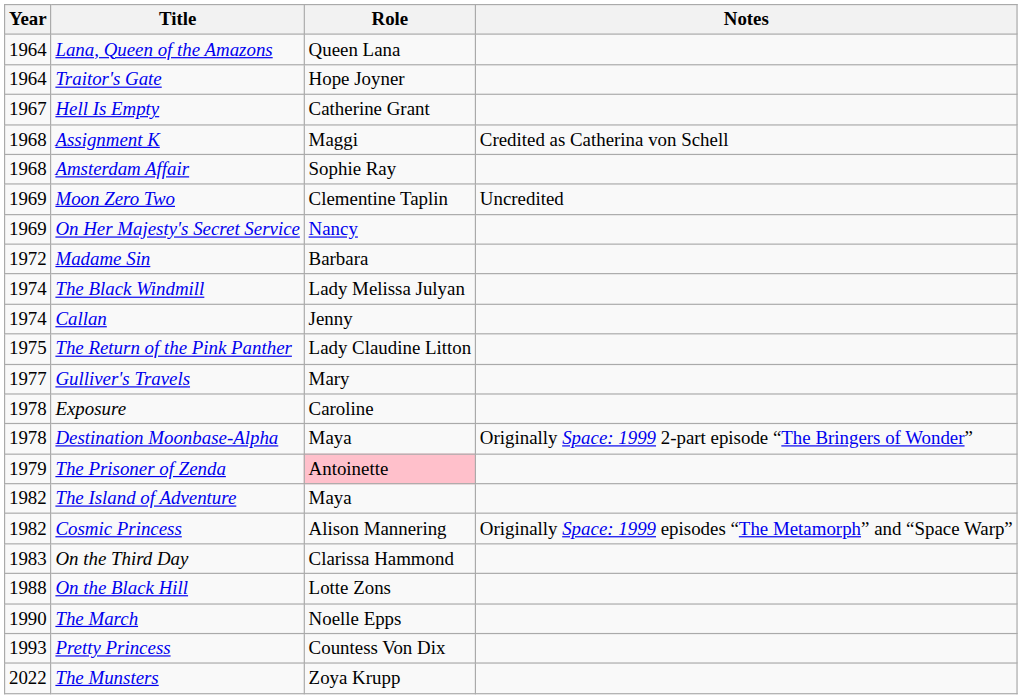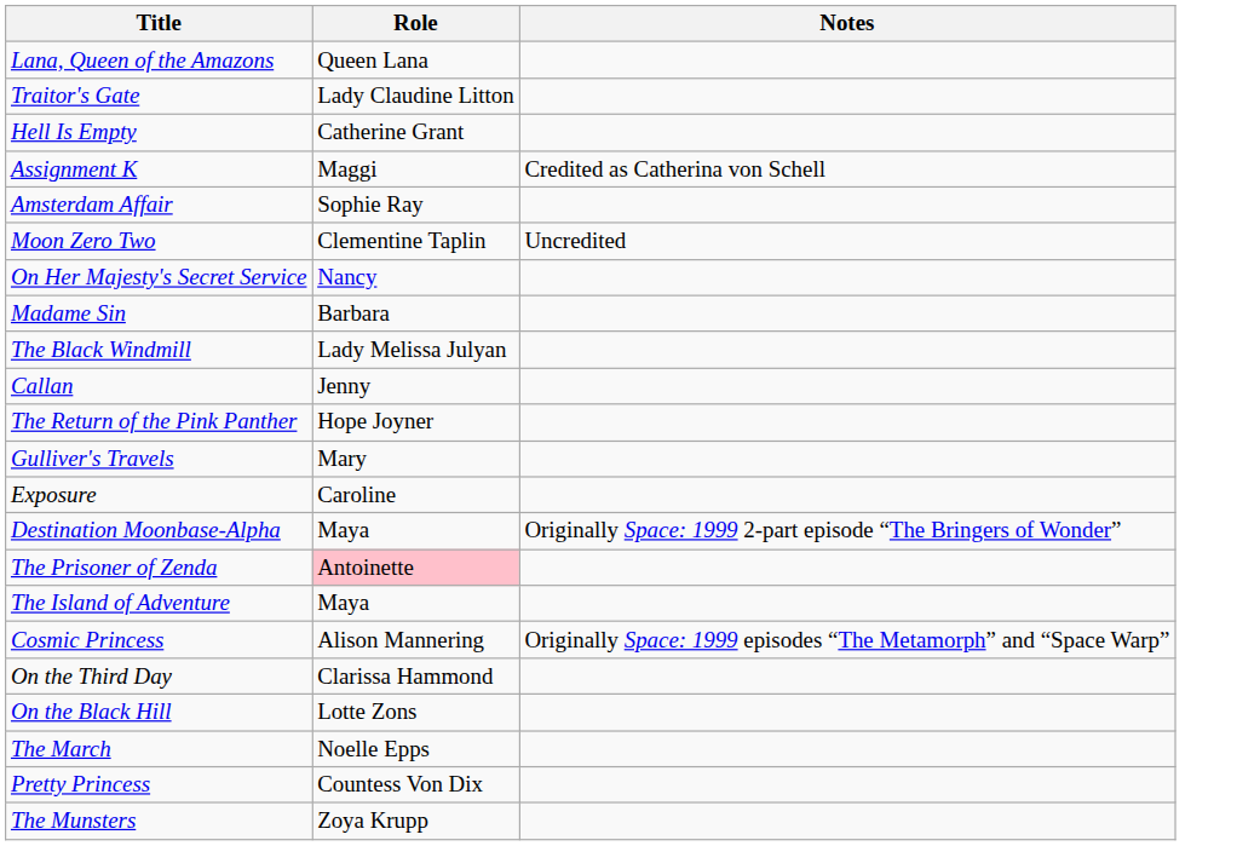 <table class="wikitable">
 <tr>
-<th>Year</th>
 <th>Title</th>
 <th>Role</th>
 <th>Notes</th>
 </tr>
 <tr>
-<td>1964</td>
 <td><em><a href='#'>Lana, Queen of the Amazons</a></em></td>
 <td>Queen Lana</td>
 <td></td>
 </tr>
 <tr>
-<td>1964</td>
 <td><em><a href='#'>Traitor's Gate</a></em></td>
-<td>Hope Joyner</td>
+<td>Lady Claudine Litton</td>
 <td></td>
 </tr>
 <tr>
-<td>1967</td>
 <td><em><a href='#'>Hell Is Empty</a></em></td>
 <td>Catherine Grant</td>
 <td></td>
 </tr>
 <tr>
-<td>1968</td>
 <td><em><a href='#'>Assignment K</a></em></td>
 <td>Maggi</td>
 <td>Credited as Catherina von Schell</td>
 </tr>
 <tr>
-<td>1968</td>
 <td><em><a href='#'>Amsterdam Affair</a></em></td>
 <td>Sophie Ray</td>
 <td></td>
 </tr>
 <tr>
-<td>1969</td>
 <td><em><a href='#'>Moon Zero Two</a></em></td>
 <td>Clementine Taplin</td>
 <td>Uncredited</td>
 </tr>
 <tr>
-<td>1969</td>
 <td><em><a href='#'>On Her Majesty's Secret Service</a></em></td>
 <td><a href='#'>Nancy</a></td>
 <td></td>
 </tr>
 <tr>
-<td>1972</td>
 <td><em><a href='#'>Madame Sin</a></em></td>
 <td>Barbara</td>
 <td></td>
 </tr>
 <tr>
-<td>1974</td>
 <td><em><a href='#'>The Black Windmill</a></em></td>
 <td>Lady Melissa Julyan</td>
 <td></td>
 </tr>
 <tr>
-<td>1974</td>
 <td><em><a href='#'>Callan</a></em></td>
 <td>Jenny</td>
 <td></td>
 </tr>
 <tr>
-<td>1975</td>
 <td><em><a href='#'>The Return of the Pink Panther</a></em></td>
-<td>Lady Claudine Litton</td>
+<td>Hope Joyner</td>
 <td></td>
 </tr>
 <tr>
-<td>1977</td>
 <td><em><a href='#'>Gulliver's Travels</a></em></td>
 <td>Mary</td>
 <td></td>
 </tr>
 <tr>
-<td>1978</td>
 <td><em>Exposure</em></td>
 <td>Caroline</td>
 <td></td>
 </tr>
 <tr>
-<td>1978</td>
 <td><em><a href='#'>Destination Moonbase-Alpha</a></em></td>
 <td>Maya</td>
 <td>Originally <em><a href='#'>Space: 1999</a></em> 2-part episode “<a href='#'>The Bringers of Wonder</a>”</td>
 </tr>
 <tr>
-<td>1979</td>
 <td><em><a href='#'>The Prisoner of Zenda</a></em></td>
 <td style="background: pink;">Antoinette</td>
 <td></td>
 </tr>
 <tr>
-<td>1982</td>
 <td><em><a href='#'>The Island of Adventure</a></em></td>
 <td>Maya</td>
 <td></td>
 </tr>
 <tr>
-<td>1982</td>
 <td><em><a href='#'>Cosmic Princess</a></em></td>
 <td>Alison Mannering</td>
 <td>Originally <em><a href='#'>Space: 1999</a></em> episodes “<a href='#'>The Metamorph</a>” and “Space Warp”</td>
 </tr>
 <tr>
-<td>1983</td>
 <td><em>On the Third Day</em></td>
 <td>Clarissa Hammond</td>
 <td></td>
 </tr>
 <tr>
-<td>1988</td>
 <td><em><a href='#'>On the Black Hill</a></em></td>
 <td>Lotte Zons</td>
 <td></td>
 </tr>
 <tr>
-<td>1990</td>
 <td><em><a href='#'>The March</a></em></td>
 <td>Noelle Epps</td>
 <td></td>
 </tr>
 <tr>
-<td>1993</td>
 <td><em><a href='#'>Pretty Princess</a></em></td>
 <td>Countess Von Dix</td>
 <td></td>
 </tr>
 <tr>
-<td>2022</td>
 <td><em><a href='#'>The Munsters</a></em></td>
 <td>Zoya Krupp</td>
 <td></td>
 </tr>
 </table>
